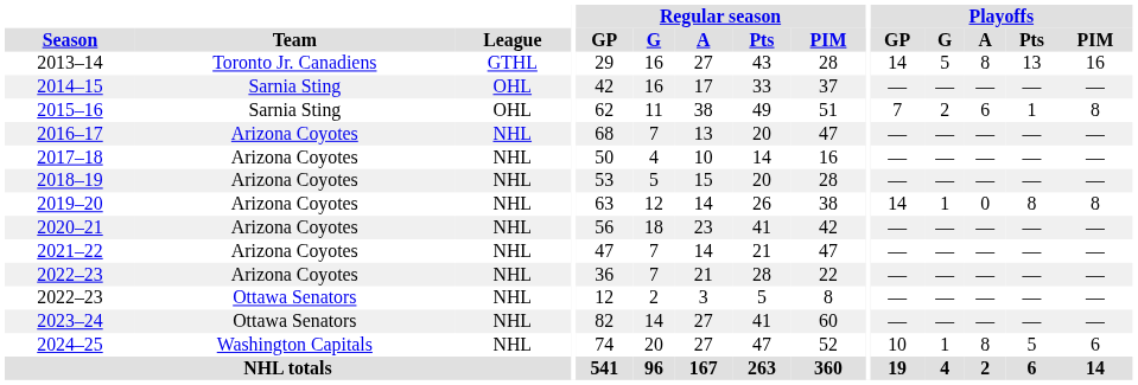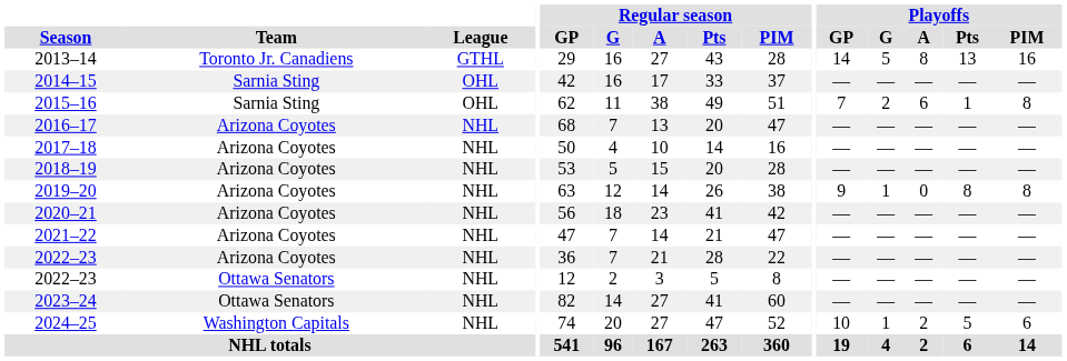 <table border="0" cellpadding="1" cellspacing="0" style="text-align:center; width:60em;">
 <tr bgcolor="#e0e0e0">
 <th colspan="3" bgcolor="#ffffff"></th>
 <th rowspan="100" bgcolor="#ffffff"></th>
 <th colspan="5"><a href='#'>Regular season</a></th>
 <th rowspan="100" bgcolor="#ffffff"></th>
 <th colspan="5"><a href='#'>Playoffs</a></th>
 </tr>
 <tr bgcolor="#e0e0e0">
 <th><a href='#'>Season</a></th>
 <th>Team</th>
 <th>League</th>
 <th>GP</th>
 <th><a href='#'>G</a></th>
 <th><a href='#'>A</a></th>
 <th><a href='#'>Pts</a></th>
 <th><a href='#'>PIM</a></th>
 <th>GP</th>
 <th>G</th>
 <th>A</th>
 <th>Pts</th>
 <th>PIM</th>
 </tr>
 <tr>
 <td>2013–14</td>
 <td><a href='#'>Toronto Jr. Canadiens</a></td>
 <td><a href='#'>GTHL</a></td>
 <td>29</td>
 <td>16</td>
 <td>27</td>
 <td>43</td>
 <td>28</td>
 <td>14</td>
 <td>5</td>
 <td>8</td>
 <td>13</td>
 <td>16</td>
 </tr>
 <tr bgcolor="#f0f0f0">
 <td><a href='#'>2014–15</a></td>
 <td><a href='#'>Sarnia Sting</a></td>
 <td><a href='#'>OHL</a></td>
 <td>42</td>
 <td>16</td>
 <td>17</td>
 <td>33</td>
 <td>37</td>
 <td>—</td>
 <td>—</td>
 <td>—</td>
 <td>—</td>
 <td>—</td>
 </tr>
 <tr>
 <td><a href='#'>2015–16</a></td>
 <td>Sarnia Sting</td>
 <td>OHL</td>
 <td>62</td>
 <td>11</td>
 <td>38</td>
 <td>49</td>
 <td>51</td>
 <td>7</td>
 <td>2</td>
 <td>6</td>
 <td>1</td>
 <td>8</td>
 </tr>
 <tr bgcolor="#f0f0f0">
 <td><a href='#'>2016–17</a></td>
 <td><a href='#'>Arizona Coyotes</a></td>
 <td><a href='#'>NHL</a></td>
 <td>68</td>
 <td>7</td>
 <td>13</td>
 <td>20</td>
 <td>47</td>
 <td>—</td>
 <td>—</td>
 <td>—</td>
 <td>—</td>
 <td>—</td>
 </tr>
 <tr>
 <td><a href='#'>2017–18</a></td>
 <td>Arizona Coyotes</td>
 <td>NHL</td>
 <td>50</td>
 <td>4</td>
 <td>10</td>
 <td>14</td>
 <td>16</td>
 <td>—</td>
 <td>—</td>
 <td>—</td>
 <td>—</td>
 <td>—</td>
 </tr>
 <tr bgcolor="#f0f0f0">
 <td><a href='#'>2018–19</a></td>
 <td>Arizona Coyotes</td>
 <td>NHL</td>
 <td>53</td>
 <td>5</td>
 <td>15</td>
 <td>20</td>
 <td>28</td>
 <td>—</td>
 <td>—</td>
 <td>—</td>
 <td>—</td>
 <td>—</td>
 </tr>
 <tr>
 <td><a href='#'>2019–20</a></td>
 <td>Arizona Coyotes</td>
 <td>NHL</td>
 <td>63</td>
 <td>12</td>
 <td>14</td>
 <td>26</td>
 <td>38</td>
-<td>14</td>
+<td>9</td>
 <td>1</td>
 <td>0</td>
 <td>8</td>
 <td>8</td>
 </tr>
 <tr bgcolor="#f0f0f0">
 <td><a href='#'>2020–21</a></td>
 <td>Arizona Coyotes</td>
 <td>NHL</td>
 <td>56</td>
 <td>18</td>
 <td>23</td>
 <td>41</td>
 <td>42</td>
 <td>—</td>
 <td>—</td>
 <td>—</td>
 <td>—</td>
 <td>—</td>
 </tr>
 <tr>
 <td><a href='#'>2021–22</a></td>
 <td>Arizona Coyotes</td>
 <td>NHL</td>
 <td>47</td>
 <td>7</td>
 <td>14</td>
 <td>21</td>
 <td>47</td>
 <td>—</td>
 <td>—</td>
 <td>—</td>
 <td>—</td>
 <td>—</td>
 </tr>
 <tr bgcolor="#f0f0f0">
 <td><a href='#'>2022–23</a></td>
 <td>Arizona Coyotes</td>
 <td>NHL</td>
 <td>36</td>
 <td>7</td>
 <td>21</td>
 <td>28</td>
 <td>22</td>
 <td>—</td>
 <td>—</td>
 <td>—</td>
 <td>—</td>
 <td>—</td>
 </tr>
 <tr>
 <td>2022–23</td>
 <td><a href='#'>Ottawa Senators</a></td>
 <td>NHL</td>
 <td>12</td>
 <td>2</td>
 <td>3</td>
 <td>5</td>
 <td>8</td>
 <td>—</td>
 <td>—</td>
 <td>—</td>
 <td>—</td>
 <td>—</td>
 </tr>
 <tr bgcolor="#f0f0f0">
 <td><a href='#'>2023–24</a></td>
 <td>Ottawa Senators</td>
 <td>NHL</td>
 <td>82</td>
 <td>14</td>
 <td>27</td>
 <td>41</td>
 <td>60</td>
 <td>—</td>
 <td>—</td>
 <td>—</td>
 <td>—</td>
 <td>—</td>
 </tr>
 <tr bgcolor=>
 <td><a href='#'>2024–25</a></td>
 <td><a href='#'>Washington Capitals</a></td>
 <td>NHL</td>
 <td>74</td>
 <td>20</td>
 <td>27</td>
 <td>47</td>
 <td>52</td>
 <td>10</td>
 <td>1</td>
-<td>8</td>
+<td>2</td>
 <td>5</td>
 <td>6</td>
 </tr>
 <tr bgcolor="#e0e0e0">
 <th colspan="3">NHL totals</th>
 <th>541</th>
 <th>96</th>
 <th>167</th>
 <th>263</th>
 <th>360</th>
 <th>19</th>
 <th>4</th>
 <th>2</th>
 <th>6</th>
 <th>14</th>
 </tr>
 </table>
